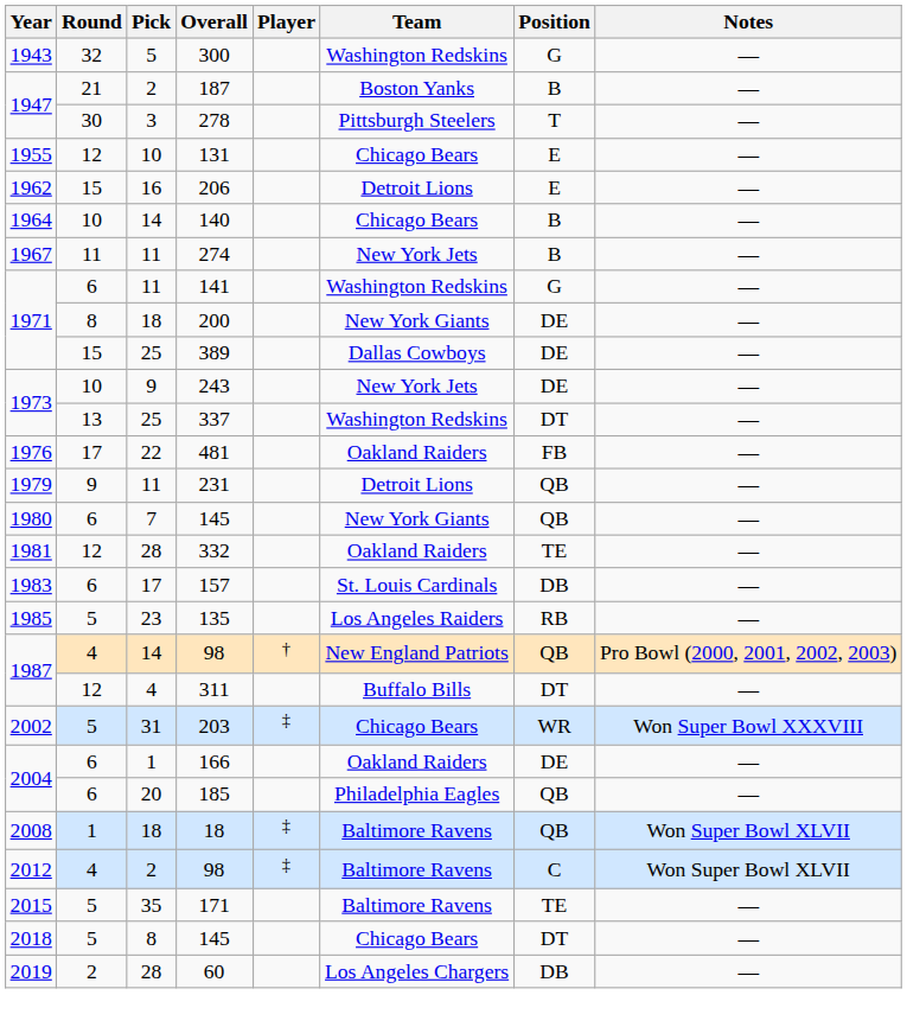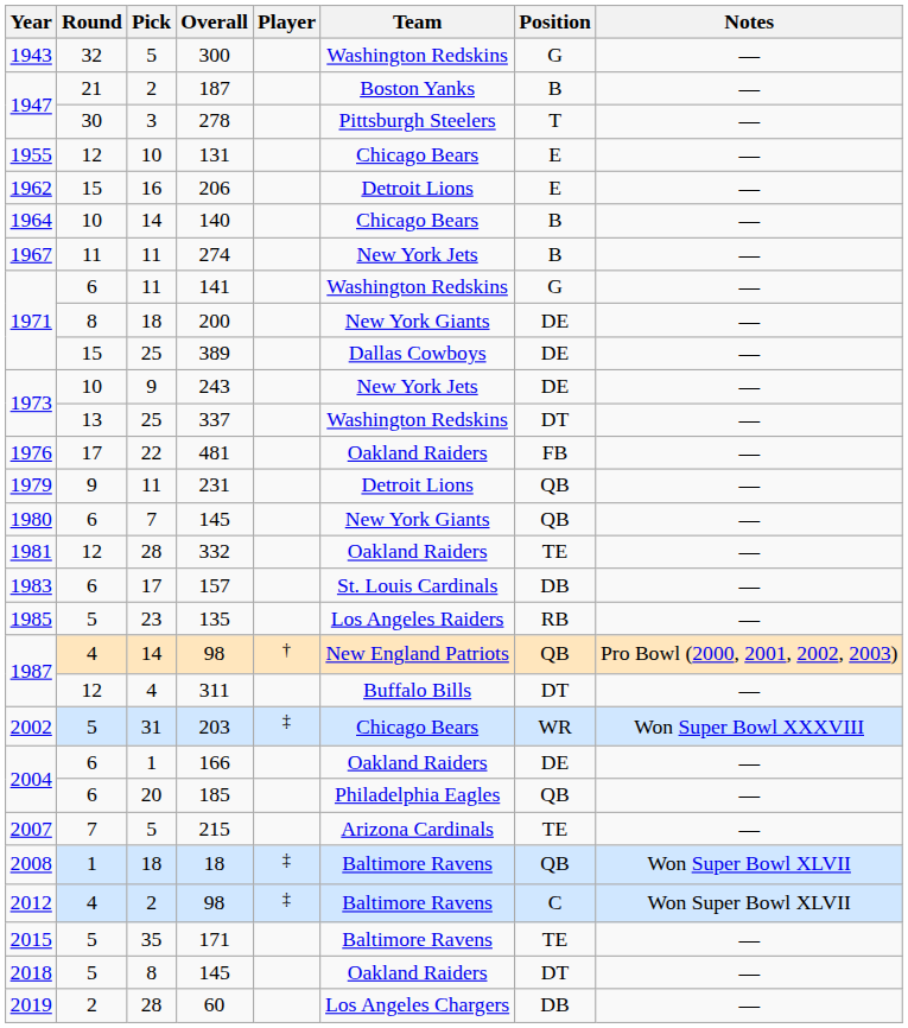 <table class="wikitable sortable" style="text-align: center;">
 <tr>
 <th>Year</th>
 <th>Round</th>
 <th>Pick</th>
 <th>Overall</th>
 <th>Player</th>
 <th>Team</th>
 <th>Position</th>
 <th>Notes</th>
 </tr>
 <tr>
 <td><a href='#'>1943</a></td>
 <td>32</td>
 <td>5</td>
 <td>300</td>
 <td></td>
 <td><a href='#'>Washington Redskins</a></td>
 <td>G</td>
 <td>—</td>
 </tr>
 <tr>
 <td rowspan="2"><a href='#'>1947</a></td>
 <td>21</td>
 <td>2</td>
 <td>187</td>
 <td></td>
 <td><a href='#'>Boston Yanks</a></td>
 <td>B</td>
 <td>—</td>
 </tr>
 <tr>
 <td>30</td>
 <td>3</td>
 <td>278</td>
 <td></td>
 <td><a href='#'>Pittsburgh Steelers</a></td>
 <td>T</td>
 <td>—</td>
 </tr>
 <tr>
 <td><a href='#'>1955</a></td>
 <td>12</td>
 <td>10</td>
 <td>131</td>
 <td></td>
 <td><a href='#'>Chicago Bears</a></td>
 <td>E</td>
 <td>—</td>
 </tr>
 <tr>
 <td><a href='#'>1962</a></td>
 <td>15</td>
 <td>16</td>
 <td>206</td>
 <td></td>
 <td><a href='#'>Detroit Lions</a></td>
 <td>E</td>
 <td>—</td>
 </tr>
 <tr>
 <td><a href='#'>1964</a></td>
 <td>10</td>
 <td>14</td>
 <td>140</td>
 <td></td>
 <td><a href='#'>Chicago Bears</a></td>
 <td>B</td>
 <td>—</td>
 </tr>
 <tr>
 <td><a href='#'>1967</a></td>
 <td>11</td>
 <td>11</td>
 <td>274</td>
 <td></td>
 <td><a href='#'>New York Jets</a></td>
 <td>B</td>
 <td>—</td>
 </tr>
 <tr>
 <td rowspan="3"><a href='#'>1971</a></td>
 <td>6</td>
 <td>11</td>
 <td>141</td>
 <td></td>
 <td><a href='#'>Washington Redskins</a></td>
 <td>G</td>
 <td>—</td>
 </tr>
 <tr>
 <td>8</td>
 <td>18</td>
 <td>200</td>
 <td></td>
 <td><a href='#'>New York Giants</a></td>
 <td>DE</td>
 <td>—</td>
 </tr>
 <tr>
 <td>15</td>
 <td>25</td>
 <td>389</td>
 <td></td>
 <td><a href='#'>Dallas Cowboys</a></td>
 <td>DE</td>
 <td>—</td>
 </tr>
 <tr>
 <td rowspan="2"><a href='#'>1973</a></td>
 <td>10</td>
 <td>9</td>
 <td>243</td>
 <td></td>
 <td><a href='#'>New York Jets</a></td>
 <td>DE</td>
 <td>—</td>
 </tr>
 <tr>
 <td>13</td>
 <td>25</td>
 <td>337</td>
 <td></td>
 <td><a href='#'>Washington Redskins</a></td>
 <td>DT</td>
 <td>—</td>
 </tr>
 <tr>
 <td><a href='#'>1976</a></td>
 <td>17</td>
 <td>22</td>
 <td>481</td>
 <td></td>
 <td><a href='#'>Oakland Raiders</a></td>
 <td>FB</td>
 <td>—</td>
 </tr>
 <tr>
 <td><a href='#'>1979</a></td>
 <td>9</td>
 <td>11</td>
 <td>231</td>
 <td></td>
 <td><a href='#'>Detroit Lions</a></td>
 <td>QB</td>
 <td>—</td>
 </tr>
 <tr>
 <td><a href='#'>1980</a></td>
 <td>6</td>
 <td>7</td>
 <td>145</td>
 <td></td>
 <td><a href='#'>New York Giants</a></td>
 <td>QB</td>
 <td>—</td>
 </tr>
 <tr>
 <td><a href='#'>1981</a></td>
 <td>12</td>
 <td>28</td>
 <td>332</td>
 <td></td>
 <td><a href='#'>Oakland Raiders</a></td>
 <td>TE</td>
 <td>—</td>
 </tr>
 <tr>
 <td><a href='#'>1983</a></td>
 <td>6</td>
 <td>17</td>
 <td>157</td>
 <td></td>
 <td><a href='#'>St. Louis Cardinals</a></td>
 <td>DB</td>
 <td>—</td>
 </tr>
 <tr>
 <td><a href='#'>1985</a></td>
 <td>5</td>
 <td>23</td>
 <td>135</td>
 <td></td>
 <td><a href='#'>Los Angeles Raiders</a></td>
 <td>RB</td>
 <td>—</td>
 </tr>
 <tr>
 <td rowspan="2"><a href='#'>1987</a></td>
 <td style="background-color:#ffe6bd">4</td>
 <td style="background-color:#ffe6bd">14</td>
 <td style="background-color:#ffe6bd">98</td>
 <td style="background-color:#ffe6bd"><sup>†</sup></td>
 <td style="background-color:#ffe6bd"><a href='#'>New England Patriots</a></td>
 <td style="background-color:#ffe6bd">QB</td>
 <td style="background-color:#ffe6bd">Pro Bowl (<a href='#'>2000</a>, <a href='#'>2001</a>, <a href='#'>2002</a>, <a href='#'>2003</a>)</td>
 </tr>
 <tr>
 <td>12</td>
 <td>4</td>
 <td>311</td>
 <td></td>
 <td><a href='#'>Buffalo Bills</a></td>
 <td>DT</td>
 <td>—</td>
 </tr>
 <tr>
 <td><a href='#'>2002</a></td>
 <td style="background-color:#D0E7FF">5</td>
 <td style="background-color:#D0E7FF">31</td>
 <td style="background-color:#D0E7FF">203</td>
 <td style="background-color:#D0E7FF"><sup>‡</sup></td>
 <td style="background-color:#D0E7FF"><a href='#'>Chicago Bears</a></td>
 <td style="background-color:#D0E7FF">WR</td>
 <td style="background-color:#D0E7FF">Won <a href='#'>Super Bowl XXXVIII</a></td>
 </tr>
 <tr>
 <td rowspan="2"><a href='#'>2004</a></td>
 <td>6</td>
 <td>1</td>
 <td>166</td>
 <td></td>
 <td><a href='#'>Oakland Raiders</a></td>
 <td>DE</td>
 <td>—</td>
 </tr>
 <tr>
 <td>6</td>
 <td>20</td>
 <td>185</td>
 <td></td>
 <td><a href='#'>Philadelphia Eagles</a></td>
 <td>QB</td>
 <td>—</td>
 </tr>
 <tr>
+<td><a href='#'>2007</a></td>
+<td>7</td>
+<td>5</td>
+<td>215</td>
+<td></td>
+<td><a href='#'>Arizona Cardinals</a></td>
+<td>TE</td>
+<td>—</td>
+</tr>
+<tr>
 <td><a href='#'>2008</a></td>
 <td style="background-color:#D0E7FF">1</td>
 <td style="background-color:#D0E7FF">18</td>
 <td style="background-color:#D0E7FF">18</td>
 <td style="background-color:#D0E7FF"><sup>‡</sup></td>
 <td style="background-color:#D0E7FF"><a href='#'>Baltimore Ravens</a></td>
 <td style="background-color:#D0E7FF">QB</td>
 <td style="background-color:#D0E7FF">Won <a href='#'>Super Bowl XLVII</a></td>
 </tr>
 <tr>
 <td><a href='#'>2012</a></td>
 <td style="background-color:#D0E7FF">4</td>
 <td style="background-color:#D0E7FF">2</td>
 <td style="background-color:#D0E7FF">98</td>
 <td style="background-color:#D0E7FF"><sup>‡</sup></td>
 <td style="background-color:#D0E7FF"><a href='#'>Baltimore Ravens</a></td>
 <td style="background-color:#D0E7FF">C</td>
 <td style="background-color:#D0E7FF">Won Super Bowl XLVII</td>
 </tr>
 <tr>
 <td><a href='#'>2015</a></td>
 <td>5</td>
 <td>35</td>
 <td>171</td>
 <td></td>
 <td><a href='#'>Baltimore Ravens</a></td>
 <td>TE</td>
 <td>—</td>
 </tr>
 <tr>
 <td><a href='#'>2018</a></td>
 <td>5</td>
 <td>8</td>
 <td>145</td>
 <td></td>
-<td><a href='#'>Chicago Bears</a></td>
+<td><a href='#'>Oakland Raiders</a></td>
 <td>DT</td>
 <td>—</td>
 </tr>
 <tr>
 <td><a href='#'>2019</a></td>
 <td>2</td>
 <td>28</td>
 <td>60</td>
 <td></td>
 <td><a href='#'>Los Angeles Chargers</a></td>
 <td>DB</td>
 <td>—</td>
 </tr>
 </table>
